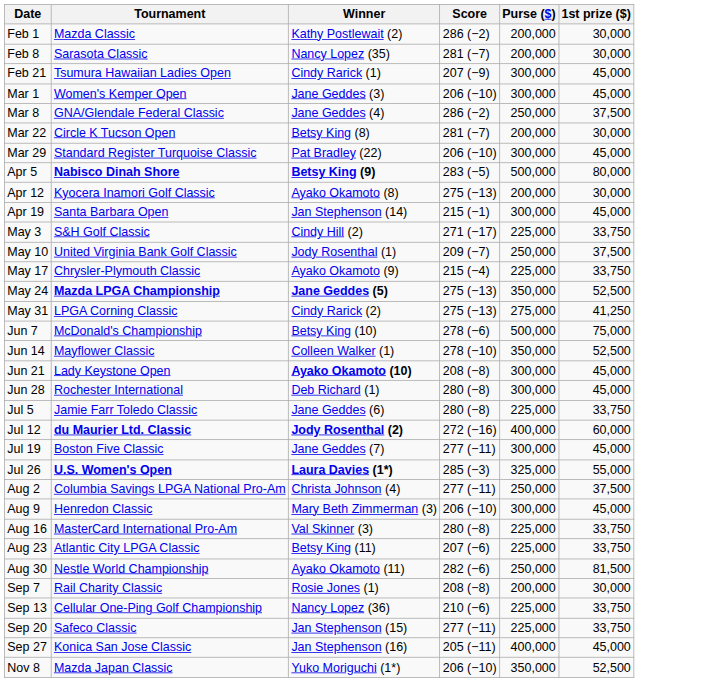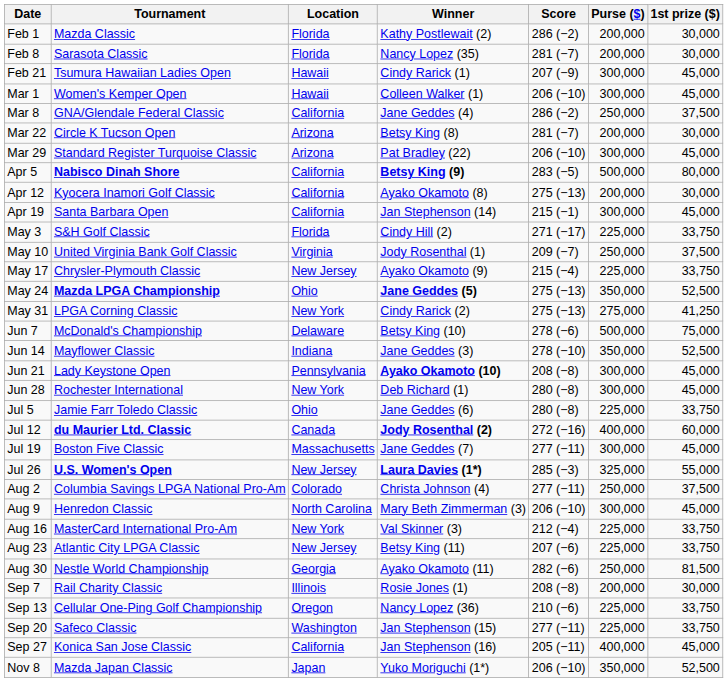 <table class=wikitable>
 <tr>
 <th>Date</th>
 <th>Tournament</th>
+<th>Location</th>
 <th>Winner</th>
 <th>Score</th>
 <th>Purse (<a href='#'>$</a>)</th>
 <th>1st prize ($)</th>
 </tr>
 <tr>
 <td>Feb 1</td>
 <td><a href='#'>Mazda Classic</a></td>
+<td><a href='#'>Florida</a></td>
 <td> <a href='#'>Kathy Postlewait</a> (2)</td>
 <td>286 (−2)</td>
 <td align=right>200,000</td>
 <td align=right>30,000</td>
 </tr>
 <tr>
 <td>Feb 8</td>
 <td><a href='#'>Sarasota Classic</a></td>
+<td><a href='#'>Florida</a></td>
 <td> <a href='#'>Nancy Lopez</a> (35)</td>
 <td>281 (−7)</td>
 <td align=right>200,000</td>
 <td align=right>30,000</td>
 </tr>
 <tr>
 <td>Feb 21</td>
 <td><a href='#'>Tsumura Hawaiian Ladies Open</a></td>
+<td><a href='#'>Hawaii</a></td>
 <td> <a href='#'>Cindy Rarick</a> (1)</td>
 <td>207 (−9)</td>
 <td align=right>300,000</td>
 <td align=right>45,000</td>
 </tr>
 <tr>
 <td>Mar 1</td>
 <td><a href='#'>Women's Kemper Open</a></td>
-<td> <a href='#'>Jane Geddes</a> (3)</td>
+<td><a href='#'>Hawaii</a></td>
+<td> <a href='#'>Colleen Walker</a> (1)</td>
 <td>206 (−10)</td>
 <td align=right>300,000</td>
 <td align=right>45,000</td>
 </tr>
 <tr>
 <td>Mar 8</td>
 <td><a href='#'>GNA/Glendale Federal Classic</a></td>
+<td><a href='#'>California</a></td>
 <td> <a href='#'>Jane Geddes</a> (4)</td>
 <td>286 (−2)</td>
 <td align=right>250,000</td>
 <td align=right>37,500</td>
 </tr>
 <tr>
 <td>Mar 22</td>
 <td><a href='#'>Circle K Tucson Open</a></td>
+<td><a href='#'>Arizona</a></td>
 <td> <a href='#'>Betsy King</a> (8)</td>
 <td>281 (−7)</td>
 <td align=right>200,000</td>
 <td align=right>30,000</td>
 </tr>
 <tr>
 <td>Mar 29</td>
 <td><a href='#'>Standard Register Turquoise Classic</a></td>
+<td><a href='#'>Arizona</a></td>
 <td> <a href='#'>Pat Bradley</a> (22)</td>
 <td>206 (−10)</td>
 <td align=right>300,000</td>
 <td align=right>45,000</td>
 </tr>
 <tr>
 <td>Apr 5</td>
 <td><strong><a href='#'>Nabisco Dinah Shore</a></strong></td>
+<td><a href='#'>California</a></td>
 <td> <strong><a href='#'>Betsy King</a> (9)</strong></td>
 <td>283 (−5)</td>
 <td align=right>500,000</td>
 <td align=right>80,000</td>
 </tr>
 <tr>
 <td>Apr 12</td>
 <td><a href='#'>Kyocera Inamori Golf Classic</a></td>
+<td><a href='#'>California</a></td>
 <td> <a href='#'>Ayako Okamoto</a> (8)</td>
 <td>275 (−13)</td>
 <td align=right>200,000</td>
 <td align=right>30,000</td>
 </tr>
 <tr>
 <td>Apr 19</td>
 <td><a href='#'>Santa Barbara Open</a></td>
+<td><a href='#'>California</a></td>
 <td> <a href='#'>Jan Stephenson</a> (14)</td>
 <td>215 (−1)</td>
 <td align=right>300,000</td>
 <td align=right>45,000</td>
 </tr>
 <tr>
 <td>May 3</td>
 <td><a href='#'>S&H Golf Classic</a></td>
+<td><a href='#'>Florida</a></td>
 <td> <a href='#'>Cindy Hill</a> (2)</td>
 <td>271 (−17)</td>
 <td align=right>225,000</td>
 <td align=right>33,750</td>
 </tr>
 <tr>
 <td>May 10</td>
 <td><a href='#'>United Virginia Bank Golf Classic</a></td>
+<td><a href='#'>Virginia</a></td>
 <td> <a href='#'>Jody Rosenthal</a> (1)</td>
 <td>209 (−7)</td>
 <td align=right>250,000</td>
 <td align=right>37,500</td>
 </tr>
 <tr>
 <td>May 17</td>
 <td><a href='#'>Chrysler-Plymouth Classic</a></td>
+<td><a href='#'>New Jersey</a></td>
 <td> <a href='#'>Ayako Okamoto</a> (9)</td>
 <td>215 (−4)</td>
 <td align=right>225,000</td>
 <td align=right>33,750</td>
 </tr>
 <tr>
 <td>May 24</td>
 <td><strong><a href='#'>Mazda LPGA Championship</a></strong></td>
+<td><a href='#'>Ohio</a></td>
 <td> <strong><a href='#'>Jane Geddes</a> (5)</strong></td>
 <td>275 (−13)</td>
 <td align=right>350,000</td>
 <td align=right>52,500</td>
 </tr>
 <tr>
 <td>May 31</td>
 <td><a href='#'>LPGA Corning Classic</a></td>
+<td><a href='#'>New York</a></td>
 <td> <a href='#'>Cindy Rarick</a> (2)</td>
 <td>275 (−13)</td>
 <td align=right>275,000</td>
 <td align=right>41,250</td>
 </tr>
 <tr>
 <td>Jun 7</td>
 <td><a href='#'>McDonald's Championship</a></td>
+<td><a href='#'>Delaware</a></td>
 <td> <a href='#'>Betsy King</a> (10)</td>
 <td>278 (−6)</td>
 <td align=right>500,000</td>
 <td align=right>75,000</td>
 </tr>
 <tr>
 <td>Jun 14</td>
 <td><a href='#'>Mayflower Classic</a></td>
-<td> <a href='#'>Colleen Walker</a> (1)</td>
+<td><a href='#'>Indiana</a></td>
+<td> <a href='#'>Jane Geddes</a> (3)</td>
 <td>278 (−10)</td>
 <td align=right>350,000</td>
 <td align=right>52,500</td>
 </tr>
 <tr>
 <td>Jun 21</td>
 <td><a href='#'>Lady Keystone Open</a></td>
+<td><a href='#'>Pennsylvania</a></td>
 <td><strong> <a href='#'>Ayako Okamoto</a> (10)</strong></td>
 <td>208 (−8)</td>
 <td align=right>300,000</td>
 <td align=right>45,000</td>
 </tr>
 <tr>
 <td>Jun 28</td>
 <td><a href='#'>Rochester International</a></td>
+<td><a href='#'>New York</a></td>
 <td> <a href='#'>Deb Richard</a> (1)</td>
 <td>280 (−8)</td>
 <td align=right>300,000</td>
 <td align=right>45,000</td>
 </tr>
 <tr>
 <td>Jul 5</td>
 <td><a href='#'>Jamie Farr Toledo Classic</a></td>
+<td><a href='#'>Ohio</a></td>
 <td> <a href='#'>Jane Geddes</a> (6)</td>
 <td>280 (−8)</td>
 <td align=right>225,000</td>
 <td align=right>33,750</td>
 </tr>
 <tr>
 <td>Jul 12</td>
 <td><strong><a href='#'>du Maurier Ltd. Classic</a></strong></td>
+<td><a href='#'>Canada</a></td>
 <td> <strong><a href='#'>Jody Rosenthal</a> (2)</strong></td>
 <td>272 (−16)</td>
 <td align=right>400,000</td>
 <td align=right>60,000</td>
 </tr>
 <tr>
 <td>Jul 19</td>
 <td><a href='#'>Boston Five Classic</a></td>
+<td><a href='#'>Massachusetts</a></td>
 <td> <a href='#'>Jane Geddes</a> (7)</td>
 <td>277 (−11)</td>
 <td align=right>300,000</td>
 <td align=right>45,000</td>
 </tr>
 <tr>
 <td>Jul 26</td>
 <td><strong><a href='#'>U.S. Women's Open</a></strong></td>
+<td><a href='#'>New Jersey</a></td>
 <td> <strong><a href='#'>Laura Davies</a> (1*)</strong></td>
 <td>285 (−3)</td>
 <td align=right>325,000</td>
 <td align=right>55,000</td>
 </tr>
 <tr>
 <td>Aug 2</td>
 <td><a href='#'>Columbia Savings LPGA National Pro-Am</a></td>
+<td><a href='#'>Colorado</a></td>
 <td> <a href='#'>Christa Johnson</a> (4)</td>
 <td>277 (−11)</td>
 <td align=right>250,000</td>
 <td align=right>37,500</td>
 </tr>
 <tr>
 <td>Aug 9</td>
 <td><a href='#'>Henredon Classic</a></td>
+<td><a href='#'>North Carolina</a></td>
 <td> <a href='#'>Mary Beth Zimmerman</a> (3)</td>
 <td>206 (−10)</td>
 <td align=right>300,000</td>
 <td align=right>45,000</td>
 </tr>
 <tr>
 <td>Aug 16</td>
 <td><a href='#'>MasterCard International Pro-Am</a></td>
+<td><a href='#'>New York</a></td>
 <td> <a href='#'>Val Skinner</a> (3)</td>
-<td>280 (−8)</td>
+<td>212 (−4)</td>
 <td align=right>225,000</td>
 <td align=right>33,750</td>
 </tr>
 <tr>
 <td>Aug 23</td>
 <td><a href='#'>Atlantic City LPGA Classic</a></td>
+<td><a href='#'>New Jersey</a></td>
 <td> <a href='#'>Betsy King</a> (11)</td>
 <td>207 (−6)</td>
 <td align=right>225,000</td>
 <td align=right>33,750</td>
 </tr>
 <tr>
 <td>Aug 30</td>
 <td><a href='#'>Nestle World Championship</a></td>
+<td><a href='#'>Georgia</a></td>
 <td> <a href='#'>Ayako Okamoto</a> (11)</td>
 <td>282 (−6)</td>
 <td align=right>250,000</td>
 <td align=right>81,500</td>
 </tr>
 <tr>
 <td>Sep 7</td>
 <td><a href='#'>Rail Charity Classic</a></td>
+<td><a href='#'>Illinois</a></td>
 <td> <a href='#'>Rosie Jones</a> (1)</td>
 <td>208 (−8)</td>
 <td align=right>200,000</td>
 <td align=right>30,000</td>
 </tr>
 <tr>
 <td>Sep 13</td>
 <td><a href='#'>Cellular One-Ping Golf Championship</a></td>
+<td><a href='#'>Oregon</a></td>
 <td> <a href='#'>Nancy Lopez</a> (36)</td>
 <td>210 (−6)</td>
 <td align=right>225,000</td>
 <td align=right>33,750</td>
 </tr>
 <tr>
 <td>Sep 20</td>
 <td><a href='#'>Safeco Classic</a></td>
+<td><a href='#'>Washington</a></td>
 <td> <a href='#'>Jan Stephenson</a> (15)</td>
 <td>277 (−11)</td>
 <td align=right>225,000</td>
 <td align=right>33,750</td>
 </tr>
 <tr>
 <td>Sep 27</td>
 <td><a href='#'>Konica San Jose Classic</a></td>
+<td><a href='#'>California</a></td>
 <td> <a href='#'>Jan Stephenson</a> (16)</td>
 <td>205 (−11)</td>
 <td align=right>400,000</td>
 <td align=right>45,000</td>
 </tr>
 <tr>
 <td>Nov 8</td>
 <td><a href='#'>Mazda Japan Classic</a></td>
+<td><a href='#'>Japan</a></td>
 <td> <a href='#'>Yuko Moriguchi</a> (1*)</td>
 <td>206 (−10)</td>
 <td align=right>350,000</td>
 <td align=right>52,500</td>
 </tr>
 </table>
